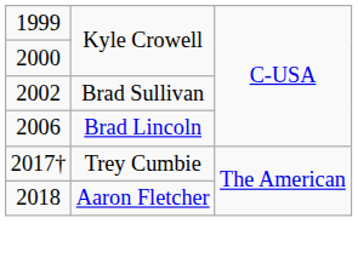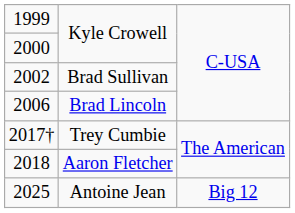 <table class="wikitable" style="text-align:center">
 <tr>
 <td>1999</td>
 <td rowspan=2>Kyle Crowell</td>
 <td rowspan=4><a href='#'>C-USA</a></td>
 </tr>
 <tr>
 <td>2000</td>
 </tr>
 <tr>
 <td>2002</td>
 <td>Brad Sullivan</td>
 </tr>
 <tr>
 <td>2006</td>
 <td><a href='#'>Brad Lincoln</a></td>
 </tr>
 <tr>
 <td>2017†</td>
 <td>Trey Cumbie</td>
 <td rowspan=2><a href='#'>The American</a></td>
 </tr>
 <tr>
 <td>2018</td>
 <td><a href='#'>Aaron Fletcher</a></td>
 </tr>
+<tr>
+<td>2025</td>
+<td>Antoine Jean</td>
+<td><a href='#'>Big 12</a></td>
+</tr>
 </table>
